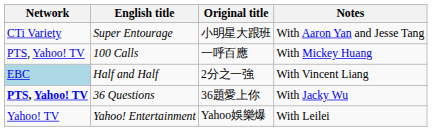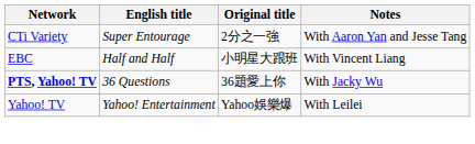 <table class="wikitable sortable">
 <tr>
 <th>Network</th>
 <th>English title</th>
 <th>Original title</th>
 <th class="unsortable">Notes</th>
 </tr>
 <tr>
 <td><a href='#'>CTi Variety</a></td>
 <td><em>Super Entourage</em></td>
-<td>小明星大跟班</td>
+<td>2分之一強</td>
 <td>With <a href='#'>Aaron Yan</a> and Jesse Tang</td>
 </tr>
 <tr>
-<td><a href='#'>PTS</a>, <a href='#'>Yahoo! TV</a></td>
-<td><em>100 Calls</em></td>
-<td>一呼百應</td>
-<td>With <a href='#'>Mickey Huang</a></td>
-</tr>
-<tr>
-<td style="background: lightblue;"><a href='#'>EBC</a></td>
+<td><a href='#'>EBC</a></td>
 <td><em>Half and Half</em></td>
-<td>2分之一強</td>
+<td>小明星大跟班</td>
 <td>With Vincent Liang</td>
 </tr>
 <tr>
 <td><strong><a href='#'>PTS</a>, <a href='#'>Yahoo! TV</a></strong></td>
 <td><em>36 Questions</em></td>
 <td>36題愛上你</td>
 <td>With <a href='#'>Jacky Wu</a></td>
 </tr>
 <tr>
 <td><a href='#'>Yahoo! TV</a></td>
 <td><em>Yahoo! Entertainment</em></td>
 <td>Yahoo娛樂爆</td>
 <td>With Leilei</td>
 </tr>
 </table>
